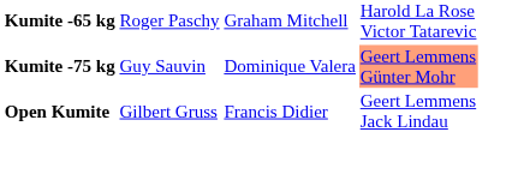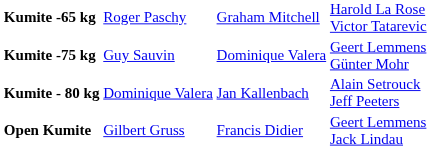 <table>
 <tr>
 <td><strong>Kumite -65 kg</strong></td>
 <td> <a href='#'>Roger Paschy</a></td>
 <td> <a href='#'>Graham Mitchell</a></td>
 <td> <a href='#'>Harold La Rose</a>  <br>  <a href='#'>Victor Tatarevic</a></td>
 </tr>
 <tr>
 <td><strong>Kumite -75 kg</strong></td>
 <td> <a href='#'>Guy Sauvin</a></td>
 <td> <a href='#'>Dominique Valera</a></td>
-<td style="background: lightsalmon;"> <a href='#'>Geert Lemmens</a>  <br>  <a href='#'>Günter Mohr</a></td>
+<td> <a href='#'>Geert Lemmens</a>  <br>  <a href='#'>Günter Mohr</a></td>
+</tr>
+<tr>
+<td><strong>Kumite - 80 kg</strong></td>
+<td> <a href='#'>Dominique Valera</a></td>
+<td> <a href='#'>Jan Kallenbach</a></td>
+<td> <a href='#'>Alain Setrouck</a>  <br>  <a href='#'>Jeff Peeters</a></td>
 </tr>
 <tr>
 <td><strong>Open Kumite</strong></td>
 <td> <a href='#'>Gilbert Gruss</a></td>
 <td> <a href='#'>Francis Didier</a></td>
 <td> <a href='#'>Geert Lemmens</a>  <br>  <a href='#'>Jack Lindau</a></td>
 </tr>
 <tr>
 </tr>
 </table>
